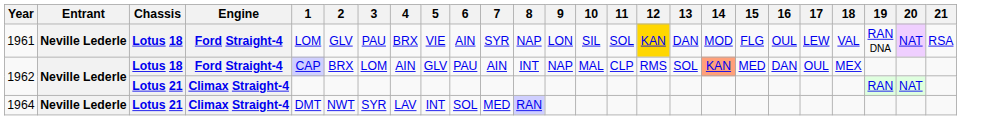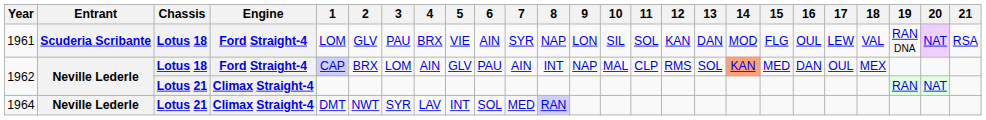 <table class="wikitable" style="text-align:center; font-size:90%">
 <tr>
 <th>Year</th>
 <th>Entrant</th>
 <th>Chassis</th>
 <th>Engine</th>
 <th>1</th>
 <th>2</th>
 <th>3</th>
 <th>4</th>
 <th>5</th>
 <th>6</th>
 <th>7</th>
 <th>8</th>
 <th>9</th>
 <th>10</th>
 <th>11</th>
 <th>12</th>
 <th>13</th>
 <th>14</th>
 <th>15</th>
 <th>16</th>
 <th>17</th>
 <th>18</th>
 <th>19</th>
 <th>20</th>
 <th>21</th>
 </tr>
 <tr>
 <td>1961</td>
-<th>Neville Lederle</th>
+<th><a href='#'>Scuderia Scribante</a></th>
 <th><a href='#'>Lotus</a> <a href='#'>18</a></th>
 <th><a href='#'>Ford</a> <a href='#'>Straight-4</a></th>
 <td><a href='#'>LOM</a></td>
 <td><a href='#'>GLV</a></td>
 <td><a href='#'>PAU</a></td>
 <td><a href='#'>BRX</a></td>
 <td><a href='#'>VIE</a></td>
 <td><a href='#'>AIN</a></td>
 <td><a href='#'>SYR</a></td>
 <td><a href='#'>NAP</a></td>
 <td><a href='#'>LON</a></td>
 <td><a href='#'>SIL</a></td>
 <td><a href='#'>SOL</a></td>
-<td style="background: gold;"><a href='#'>KAN</a></td>
+<td><a href='#'>KAN</a></td>
 <td><a href='#'>DAN</a></td>
 <td><a href='#'>MOD</a></td>
 <td><a href='#'>FLG</a></td>
 <td><a href='#'>OUL</a></td>
 <td><a href='#'>LEW</a></td>
 <td><a href='#'>VAL</a></td>
 <td><a href='#'>RAN</a><br><small>DNA</small></td>
 <td style="background:#EFCFFF;"><a href='#'>NAT</a><br></td>
 <td><a href='#'>RSA</a></td>
 </tr>
 <tr>
 <td rowspan=2>1962</td>
 <th rowspan=2>Neville Lederle</th>
 <th><a href='#'>Lotus</a> <a href='#'>18</a></th>
 <th><a href='#'>Ford</a> <a href='#'>Straight-4</a></th>
 <td style="background:#CFCFFF;"><a href='#'>CAP</a><br></td>
 <td><a href='#'>BRX</a></td>
 <td><a href='#'>LOM</a></td>
 <td><a href='#'>AIN</a></td>
 <td><a href='#'>GLV</a></td>
 <td><a href='#'>PAU</a></td>
 <td><a href='#'>AIN</a></td>
 <td><a href='#'>INT</a></td>
 <td><a href='#'>NAP</a></td>
 <td><a href='#'>MAL</a></td>
 <td><a href='#'>CLP</a></td>
 <td><a href='#'>RMS</a></td>
 <td><a href='#'>SOL</a></td>
 <td style="background: lightsalmon;"><a href='#'>KAN</a></td>
 <td><a href='#'>MED</a></td>
 <td><a href='#'>DAN</a></td>
 <td><a href='#'>OUL</a></td>
 <td><a href='#'>MEX</a></td>
 <td></td>
 <td></td>
 <td></td>
 </tr>
 <tr>
 <th><a href='#'>Lotus</a> <a href='#'>21</a></th>
 <th><a href='#'>Climax</a> <a href='#'>Straight-4</a></th>
 <td></td>
 <td></td>
 <td></td>
 <td></td>
 <td></td>
 <td></td>
 <td></td>
 <td></td>
 <td></td>
 <td></td>
 <td></td>
 <td></td>
 <td></td>
 <td></td>
 <td></td>
 <td></td>
 <td></td>
 <td></td>
 <td style="background:#DFFFDF;"><a href='#'>RAN</a><br></td>
 <td style="background:#DFFFDF;"><a href='#'>NAT</a><br></td>
 <td></td>
 </tr>
 <tr>
 <td>1964</td>
 <th>Neville Lederle</th>
 <th><a href='#'>Lotus</a> <a href='#'>21</a></th>
 <th><a href='#'>Climax</a> <a href='#'>Straight-4</a></th>
 <td><a href='#'>DMT</a></td>
 <td><a href='#'>NWT</a></td>
 <td><a href='#'>SYR</a></td>
 <td><a href='#'>LAV</a></td>
 <td><a href='#'>INT</a></td>
 <td><a href='#'>SOL</a></td>
 <td><a href='#'>MED</a></td>
 <td style="background:#CFCFFF;"><a href='#'>RAN</a><br></td>
 <td></td>
 <td></td>
 <td></td>
 <td></td>
 <td></td>
 <td></td>
 <td></td>
 <td></td>
 <td></td>
 <td></td>
 <td></td>
 <td></td>
 <td></td>
 </tr>
 </table>
